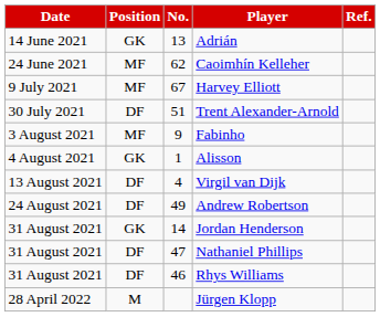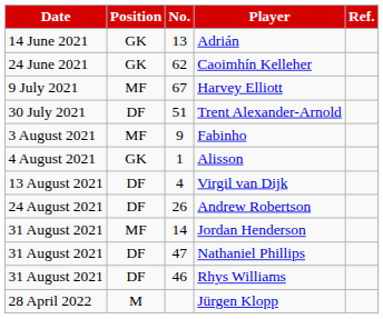 <table class="wikitable plainrowheaders sortable">
 <tr>
 <th style="background:#d50000; color:white;"><strong>Date</strong></th>
 <th style="background:#d50000; color:white;"><strong>Position</strong></th>
 <th style="background:#d50000; color:white;"><strong>No.</strong></th>
 <th style="background:#d50000; color:white;"><strong>Player</strong></th>
 <th style="background:#d50000; color:white;"><strong>Ref.</strong></th>
 </tr>
 <tr>
 <td>14 June 2021</td>
 <td style="text-align:center;">GK</td>
 <td style="text-align:center;">13</td>
 <td> <a href='#'>Adrián</a></td>
 <td></td>
 </tr>
 <tr>
 <td>24 June 2021</td>
-<td style="text-align:center;">MF</td>
+<td style="text-align:center;">GK</td>
 <td style="text-align:center;">62</td>
 <td> <a href='#'>Caoimhín Kelleher</a></td>
 <td></td>
 </tr>
 <tr>
 <td>9 July 2021</td>
 <td style="text-align:center;">MF</td>
 <td style="text-align:center;">67</td>
 <td> <a href='#'>Harvey Elliott</a></td>
 <td></td>
 </tr>
 <tr>
 <td>30 July 2021</td>
 <td style="text-align:center;">DF</td>
 <td style="text-align:center;">51</td>
 <td> <a href='#'>Trent Alexander-Arnold</a></td>
 <td></td>
 </tr>
 <tr>
 <td>3 August 2021</td>
 <td style="text-align:center;">MF</td>
 <td style="text-align:center;">9</td>
 <td> <a href='#'>Fabinho</a></td>
 <td></td>
 </tr>
 <tr>
 <td>4 August 2021</td>
 <td style="text-align:center;">GK</td>
 <td style="text-align:center;">1</td>
 <td> <a href='#'>Alisson</a></td>
 <td></td>
 </tr>
 <tr>
 <td>13 August 2021</td>
 <td style="text-align:center;">DF</td>
 <td style="text-align:center;">4</td>
 <td> <a href='#'>Virgil van Dijk</a></td>
 <td></td>
 </tr>
 <tr>
 <td>24 August 2021</td>
 <td style="text-align:center;">DF</td>
-<td style="text-align:center;">49</td>
+<td style="text-align:center;">26</td>
 <td> <a href='#'>Andrew Robertson</a></td>
 <td></td>
 </tr>
 <tr>
 <td>31 August 2021</td>
-<td style="text-align:center;">GK</td>
+<td style="text-align:center;">MF</td>
 <td style="text-align:center;">14</td>
 <td> <a href='#'>Jordan Henderson</a></td>
 <td></td>
 </tr>
 <tr>
 <td>31 August 2021</td>
 <td style="text-align:center;">DF</td>
 <td style="text-align:center;">47</td>
 <td> <a href='#'>Nathaniel Phillips</a></td>
 <td></td>
 </tr>
 <tr>
 <td>31 August 2021</td>
 <td style="text-align:center;">DF</td>
 <td style="text-align:center;">46</td>
 <td> <a href='#'>Rhys Williams</a></td>
 <td></td>
 </tr>
 <tr>
 <td>28 April 2022</td>
 <td style="text-align:center;">M</td>
 <td style="text-align:center;"></td>
 <td> <a href='#'>Jürgen Klopp</a></td>
 <td></td>
 </tr>
 </table>
